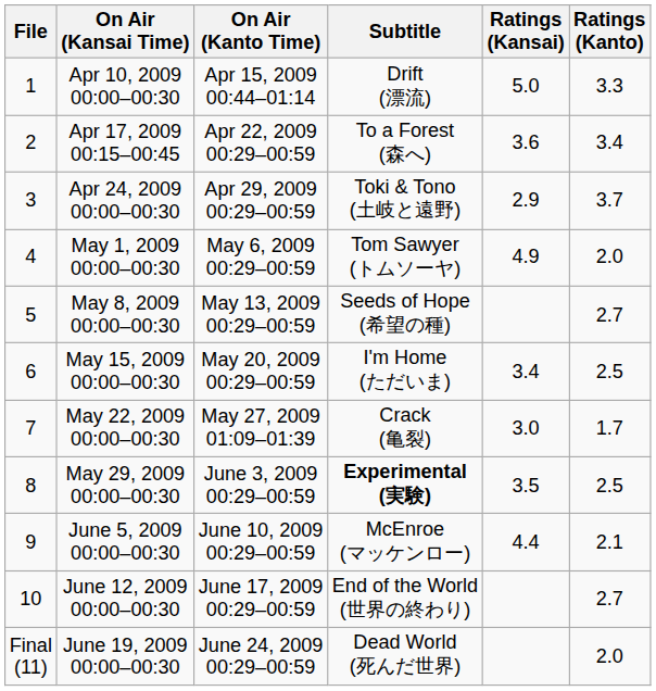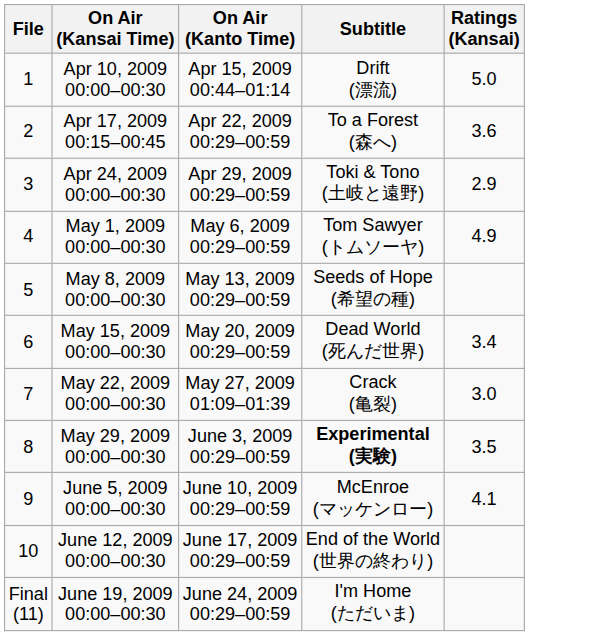 <table class="wikitable" style="text-align: center;">
 <tr>
 <th scope="col">File</th>
 <th scope="col">On Air<br>(Kansai Time)</th>
 <th scope="col">On Air<br>(Kanto Time)</th>
 <th scope="col">Subtitle</th>
 <th scope="col">Ratings<br>(Kansai)</th>
-<th scope="col">Ratings<br>(Kanto)</th>
 </tr>
 <tr>
 <td>1</td>
 <td>Apr 10, 2009<br>00:00–00:30</td>
 <td>Apr 15, 2009<br>00:44–01:14</td>
 <td>Drift<br>(漂流)</td>
 <td>5.0</td>
-<td>3.3</td>
 </tr>
 <tr>
 <td>2</td>
 <td>Apr 17, 2009<br>00:15–00:45</td>
 <td>Apr 22, 2009<br>00:29–00:59</td>
 <td>To a Forest<br>(森へ)</td>
 <td>3.6</td>
-<td>3.4</td>
 </tr>
 <tr>
 <td>3</td>
 <td>Apr 24, 2009<br>00:00–00:30</td>
 <td>Apr 29, 2009<br>00:29–00:59</td>
 <td>Toki & Tono<br>(土岐と遠野)</td>
 <td>2.9</td>
-<td>3.7</td>
 </tr>
 <tr>
 <td>4</td>
 <td>May 1, 2009<br>00:00–00:30</td>
 <td>May 6, 2009<br>00:29–00:59</td>
 <td>Tom Sawyer<br>(トムソーヤ)</td>
 <td>4.9</td>
-<td>2.0</td>
 </tr>
 <tr>
 <td>5</td>
 <td>May 8, 2009<br>00:00–00:30</td>
 <td>May 13, 2009<br>00:29–00:59</td>
 <td>Seeds of Hope<br>(希望の種)</td>
 <td></td>
-<td>2.7</td>
 </tr>
 <tr>
 <td>6</td>
 <td>May 15, 2009<br>00:00–00:30</td>
 <td>May 20, 2009<br>00:29–00:59</td>
-<td>I'm Home<br>(ただいま)</td>
+<td>Dead World<br>(死んだ世界)</td>
 <td>3.4</td>
-<td>2.5</td>
 </tr>
 <tr>
 <td>7</td>
 <td>May 22, 2009<br>00:00–00:30</td>
 <td>May 27, 2009<br>01:09–01:39</td>
 <td>Crack<br>(亀裂)</td>
 <td>3.0</td>
-<td>1.7</td>
 </tr>
 <tr>
 <td>8</td>
 <td>May 29, 2009<br>00:00–00:30</td>
 <td>June 3, 2009<br>00:29–00:59</td>
 <td><strong>Experimental<br>(実験)</strong></td>
 <td>3.5</td>
-<td>2.5</td>
 </tr>
 <tr>
 <td>9</td>
 <td>June 5, 2009<br>00:00–00:30</td>
 <td>June 10, 2009<br>00:29–00:59</td>
 <td>McEnroe<br>(マッケンロー)</td>
-<td>4.4</td>
-<td>2.1</td>
+<td>4.1</td>
 </tr>
 <tr>
 <td>10</td>
 <td>June 12, 2009<br>00:00–00:30</td>
 <td>June 17, 2009<br>00:29–00:59</td>
 <td>End of the World<br>(世界の終わり)</td>
 <td></td>
-<td>2.7</td>
 </tr>
 <tr>
 <td>Final<br>(11)</td>
 <td>June 19, 2009<br>00:00–00:30</td>
 <td>June 24, 2009<br>00:29–00:59</td>
-<td>Dead World<br>(死んだ世界)</td>
+<td>I'm Home<br>(ただいま)</td>
 <td></td>
-<td>2.0</td>
 </tr>
 </table>
